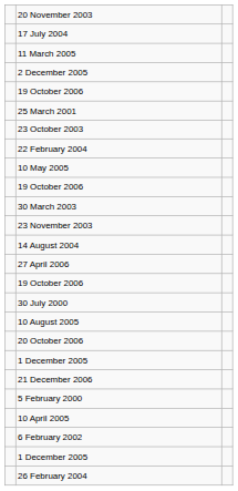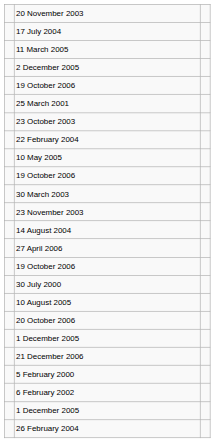 <table class="wikitable" style="font-size: 80%; float: left; width: 26em; margin-right: 1em; height: 700px">
 <tr>
 <td></td>
 <td>20 November 2003</td>
 <td></td>
 </tr>
 <tr>
 <td></td>
 <td>17 July 2004</td>
 <td></td>
 </tr>
 <tr>
 <td></td>
 <td>11 March 2005</td>
 <td></td>
 </tr>
 <tr>
 <td></td>
 <td>2 December 2005</td>
 <td></td>
 </tr>
 <tr>
 <td></td>
 <td>19 October 2006</td>
 <td></td>
 </tr>
 <tr>
 <td></td>
 <td>25 March 2001</td>
 <td></td>
 </tr>
 <tr>
 <td></td>
 <td>23 October 2003</td>
 <td></td>
 </tr>
 <tr>
 <td></td>
 <td>22 February 2004</td>
 <td></td>
 </tr>
 <tr>
 <td></td>
 <td>10 May 2005</td>
 <td></td>
 </tr>
 <tr>
 <td></td>
 <td>19 October 2006</td>
 <td></td>
 </tr>
 <tr>
 <td></td>
 <td>30 March 2003</td>
 <td></td>
 </tr>
 <tr>
 <td></td>
 <td>23 November 2003</td>
 <td></td>
 </tr>
 <tr>
 <td></td>
 <td>14 August 2004</td>
 <td></td>
 </tr>
 <tr>
 <td></td>
 <td>27 April 2006</td>
 <td></td>
 </tr>
 <tr>
 <td></td>
 <td>19 October 2006</td>
 <td></td>
 </tr>
 <tr>
 <td></td>
 <td>30 July 2000</td>
 <td></td>
 </tr>
 <tr>
 <td></td>
 <td>10 August 2005</td>
 <td></td>
 </tr>
 <tr>
 <td></td>
 <td>20 October 2006</td>
 <td></td>
 </tr>
 <tr>
 <td></td>
 <td>1 December 2005</td>
 <td></td>
 </tr>
 <tr>
 <td></td>
 <td>21 December 2006</td>
 <td></td>
 </tr>
 <tr>
 <td></td>
 <td>5 February 2000</td>
 <td></td>
 </tr>
 <tr>
 <td></td>
-<td>10 April 2005</td>
-<td></td>
-</tr>
-<tr>
-<td></td>
 <td>6 February 2002</td>
 <td></td>
 </tr>
 <tr>
 <td></td>
 <td>1 December 2005</td>
 <td></td>
 </tr>
 <tr>
 <td></td>
 <td>26 February 2004</td>
 <td></td>
 </tr>
 </table>
